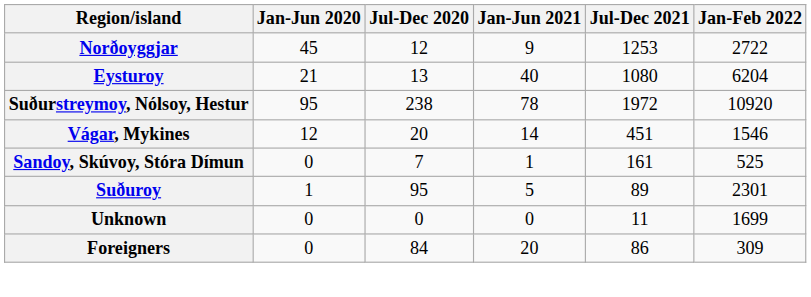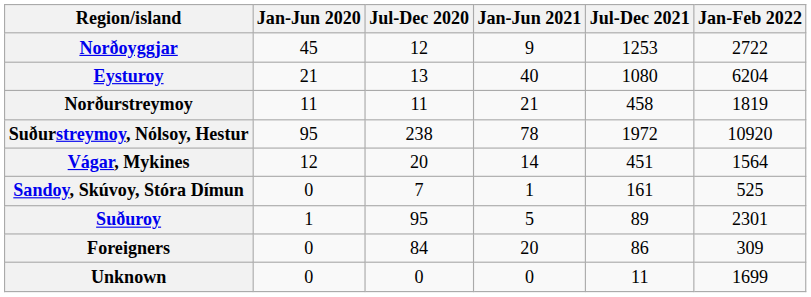 <table class="wikitable plainrowheaders" style="text-align:center;">
 <tr>
 <th>Region/island</th>
 <th>Jan-Jun 2020</th>
 <th>Jul-Dec 2020</th>
 <th>Jan-Jun 2021</th>
 <th>Jul-Dec 2021</th>
 <th>Jan-Feb 2022</th>
 </tr>
 <tr>
 <th scope=row><a href='#'>Norðoyggjar</a></th>
 <td>45</td>
 <td>12</td>
 <td>9</td>
 <td>1253</td>
 <td>2722</td>
 </tr>
 <tr>
 <th scope=row><a href='#'>Eysturoy</a></th>
 <td>21</td>
 <td>13</td>
 <td>40</td>
 <td>1080</td>
 <td>6204</td>
 </tr>
 <tr>
+<th scope=row>Norðurstreymoy</th>
+<td>11</td>
+<td>11</td>
+<td>21</td>
+<td>458</td>
+<td>1819</td>
+</tr>
+<tr>
 <th scope=row>Suður<a href='#'>streymoy</a>, Nólsoy, Hestur</th>
 <td>95</td>
 <td>238</td>
 <td>78</td>
 <td>1972</td>
 <td>10920</td>
 </tr>
 <tr>
 <th scope=row><a href='#'>Vágar</a>, Mykines</th>
 <td>12</td>
 <td>20</td>
 <td>14</td>
 <td>451</td>
-<td>1546</td>
+<td>1564</td>
 </tr>
 <tr>
 <th scope=row><a href='#'>Sandoy</a>, Skúvoy, Stóra Dímun</th>
 <td>0</td>
 <td>7</td>
 <td>1</td>
 <td>161</td>
 <td>525</td>
 </tr>
 <tr>
 <th scope=row><a href='#'>Suðuroy</a></th>
 <td>1</td>
 <td>95</td>
 <td>5</td>
 <td>89</td>
 <td>2301</td>
 </tr>
 <tr>
+<th scope=row>Foreigners</th>
+<td>0</td>
+<td>84</td>
+<td>20</td>
+<td>86</td>
+<td>309</td>
+</tr>
+<tr>
 <th scope=row>Unknown</th>
 <td>0</td>
 <td>0</td>
 <td>0</td>
 <td>11</td>
 <td>1699</td>
 </tr>
-<tr>
-<th scope=row>Foreigners</th>
-<td>0</td>
-<td>84</td>
-<td>20</td>
-<td>86</td>
-<td>309</td>
-</tr>
 </table>
